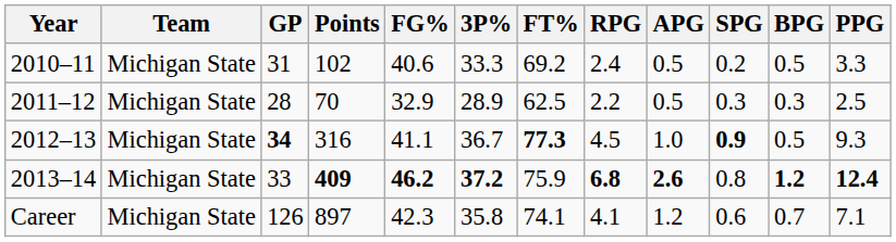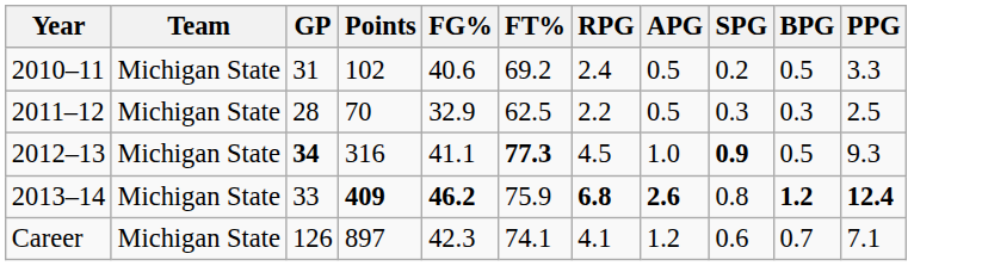 <table class="wikitable">
 <tr>
 <th>Year</th>
 <th>Team</th>
 <th>GP</th>
 <th>Points</th>
 <th>FG%</th>
-<th>3P%</th>
 <th>FT%</th>
 <th>RPG</th>
 <th>APG</th>
 <th>SPG</th>
 <th>BPG</th>
 <th>PPG</th>
 </tr>
 <tr>
 <td>2010–11</td>
 <td>Michigan State</td>
 <td>31</td>
 <td>102</td>
 <td>40.6</td>
-<td>33.3</td>
 <td>69.2</td>
 <td>2.4</td>
 <td>0.5</td>
 <td>0.2</td>
 <td>0.5</td>
 <td>3.3</td>
 </tr>
 <tr>
 <td>2011–12</td>
 <td>Michigan State</td>
 <td>28</td>
 <td>70</td>
 <td>32.9</td>
-<td>28.9</td>
 <td>62.5</td>
 <td>2.2</td>
 <td>0.5</td>
 <td>0.3</td>
 <td>0.3</td>
 <td>2.5</td>
 </tr>
 <tr>
 <td>2012–13</td>
 <td>Michigan State</td>
 <td><strong>34</strong></td>
 <td>316</td>
 <td>41.1</td>
-<td>36.7</td>
 <td><strong>77.3</strong></td>
 <td>4.5</td>
 <td>1.0</td>
 <td><strong>0.9</strong></td>
 <td>0.5</td>
 <td>9.3</td>
 </tr>
 <tr>
 <td>2013–14</td>
 <td>Michigan State</td>
 <td>33</td>
 <td><strong>409</strong></td>
 <td><strong>46.2</strong></td>
-<td><strong>37.2</strong></td>
 <td>75.9</td>
 <td><strong>6.8</strong></td>
 <td><strong>2.6</strong></td>
 <td>0.8</td>
 <td><strong>1.2</strong></td>
 <td><strong>12.4</strong></td>
 </tr>
 <tr>
 <td>Career</td>
 <td>Michigan State</td>
 <td>126</td>
 <td>897</td>
 <td>42.3</td>
-<td>35.8</td>
 <td>74.1</td>
 <td>4.1</td>
 <td>1.2</td>
 <td>0.6</td>
 <td>0.7</td>
 <td>7.1</td>
 </tr>
 </table>
